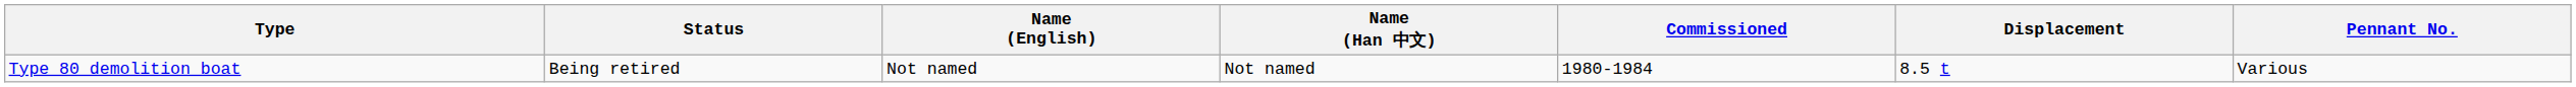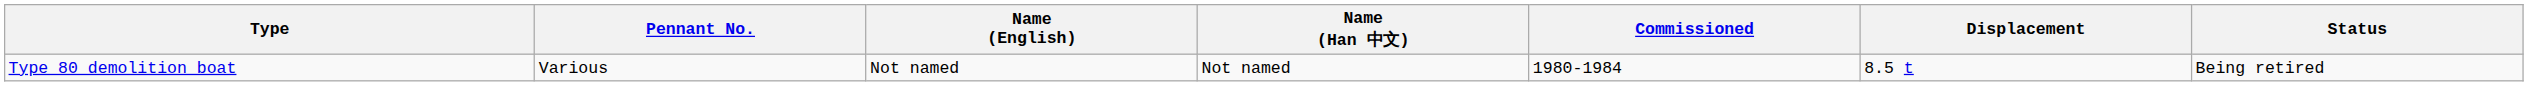 <table class="wikitable sortable"  style="margin:auto; width:100%;">
 <tr>
 <th style="text-align:center; width:16%;">Type</th>
-<th style="text-align:center; width:10%;">Status</th>
+<th style="text-align:center; width:10%;"><a href='#'>Pennant No.</a></th>
 <th style="text-align:center; width:10%;">Name<br>(English)</th>
 <th style="text-align:center; width:10%;">Name<br>(Han 中文)</th>
 <th style="text-align:center; width:10%;"><a href='#'>Commissioned</a></th>
 <th style="text-align:center; width:10%;">Displacement</th>
-<th style="text-align:center; width:10%;"><a href='#'>Pennant No.</a></th>
+<th style="text-align:center; width:10%;">Status</th>
 </tr>
 <tr>
 <td><a href='#'>Type 80 demolition boat</a></td>
-<td><span>Being retired</span></td>
+<td>Various</td>
 <td>Not named</td>
 <td>Not named</td>
 <td>1980-1984</td>
 <td>8.5 <a href='#'>t</a></td>
-<td>Various</td>
+<td><span>Being retired</span></td>
 </tr>
 </table>
